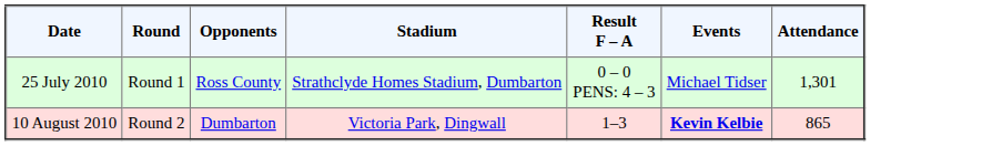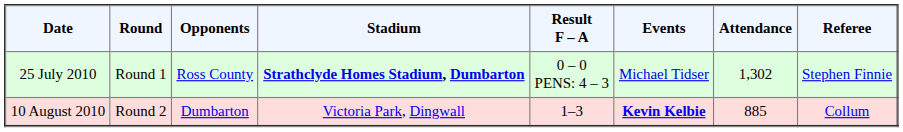 <table border="2" cellpadding="4" style="border-collapse:collapse; text-align:center; font-size:smaller;">
 <tr style="background:#f0f6ff;">
 <th><strong>Date</strong></th>
 <th><strong>Round</strong></th>
 <th><strong>Opponents</strong></th>
 <th><strong>Stadium</strong></th>
 <th><strong>Result <br> F – A</strong></th>
 <th><strong>Events</strong></th>
 <th><strong>Attendance</strong></th>
+<th><strong>Referee</strong></th>
 </tr>
 <tr bgcolor="ddffdd">
 <td>25 July 2010</td>
 <td>Round 1</td>
 <td><a href='#'>Ross County</a></td>
-<td><a href='#'>Strathclyde Homes Stadium</a>, <a href='#'>Dumbarton</a></td>
+<td><strong><a href='#'>Strathclyde Homes Stadium</a>, <a href='#'>Dumbarton</a></strong></td>
 <td>0 – 0 <br> PENS: 4 – 3</td>
 <td><a href='#'>Michael Tidser</a> </td>
-<td>1,301</td>
+<td>1,302</td>
+<td><a href='#'>Stephen Finnie</a></td>
 </tr>
 <tr bgcolor="ffdddd">
 <td>10 August 2010</td>
 <td>Round 2</td>
 <td><a href='#'>Dumbarton</a></td>
 <td><a href='#'>Victoria Park</a>, <a href='#'>Dingwall</a></td>
 <td>1–3</td>
 <td><strong><a href='#'>Kevin Kelbie</a> </strong></td>
-<td>865</td>
+<td>885</td>
+<td><a href='#'>Collum</a></td>
 </tr>
 </table>
